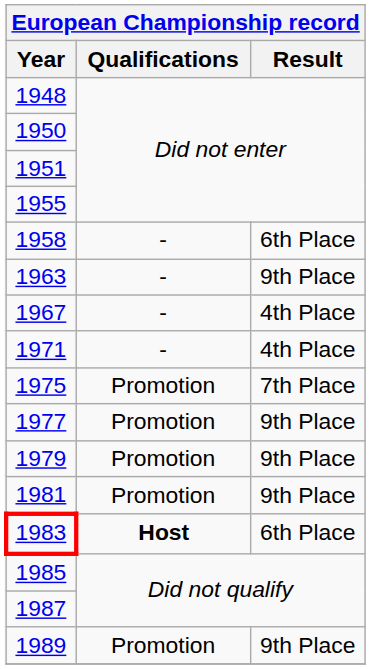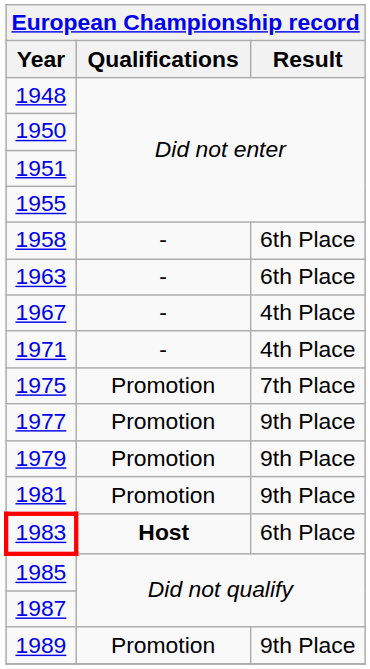 <table class="wikitable" style="text-align: center;">
 <tr>
 <th colspan=9><a href='#'>European Championship record</a></th>
 </tr>
 <tr>
 <th>Year</th>
 <th>Qualifications</th>
 <th>Result</th>
 </tr>
 <tr>
 <td> <a href='#'>1948</a></td>
 <td colspan="2" rowspan=4><em>Did not enter</em></td>
 </tr>
 <tr>
 <td> <a href='#'>1950</a></td>
 </tr>
 <tr>
 <td> <a href='#'>1951</a></td>
 </tr>
 <tr>
 <td> <a href='#'>1955</a></td>
 </tr>
 <tr>
 <td> <a href='#'>1958</a></td>
 <td>-</td>
 <td>6th Place</td>
 </tr>
 <tr>
 <td> <a href='#'>1963</a></td>
 <td>-</td>
-<td>9th Place</td>
+<td>6th Place</td>
 </tr>
 <tr>
 <td> <a href='#'>1967</a></td>
 <td>-</td>
 <td>4th Place</td>
 </tr>
 <tr>
 <td> <a href='#'>1971</a></td>
 <td>-</td>
 <td>4th Place</td>
 </tr>
 <tr>
 <td> <a href='#'>1975</a></td>
 <td>Promotion</td>
 <td>7th Place</td>
 </tr>
 <tr>
 <td> <a href='#'>1977</a></td>
 <td>Promotion</td>
 <td>9th Place</td>
 </tr>
 <tr>
 <td> <a href='#'>1979</a></td>
 <td>Promotion</td>
 <td>9th Place</td>
 </tr>
 <tr>
 <td> <a href='#'>1981</a></td>
 <td>Promotion</td>
 <td>9th Place</td>
 </tr>
 <tr>
 <td style="border: 3px solid red"> <a href='#'>1983</a></td>
 <td><strong>Host</strong></td>
 <td>6th Place</td>
 </tr>
 <tr>
 <td> <a href='#'>1985</a></td>
 <td colspan="2" rowspan=2><em>Did not qualify</em></td>
 </tr>
 <tr>
 <td> <a href='#'>1987</a></td>
 </tr>
 <tr>
 <td> <a href='#'>1989</a></td>
 <td>Promotion</td>
 <td>9th Place</td>
 </tr>
 <tr>
 </tr>
 </table>
